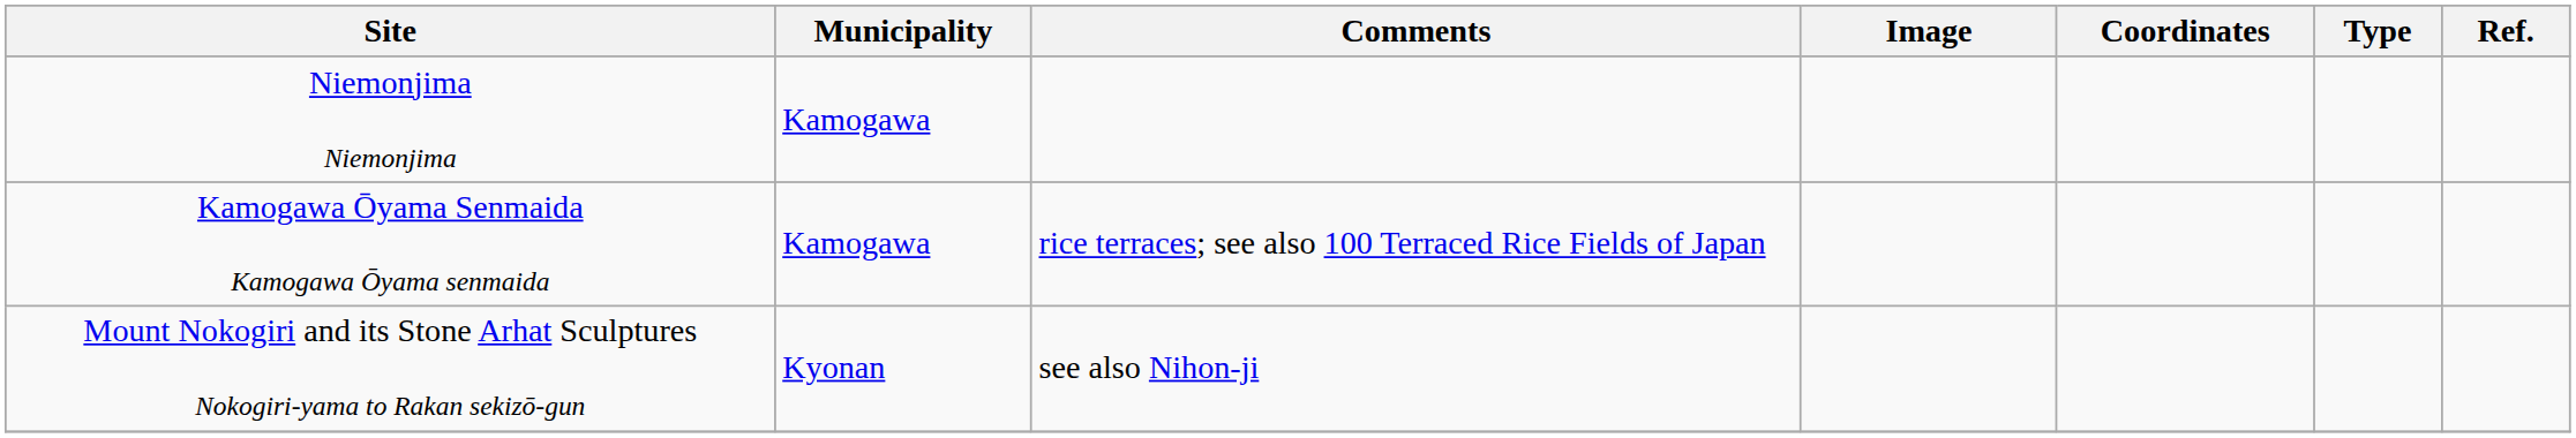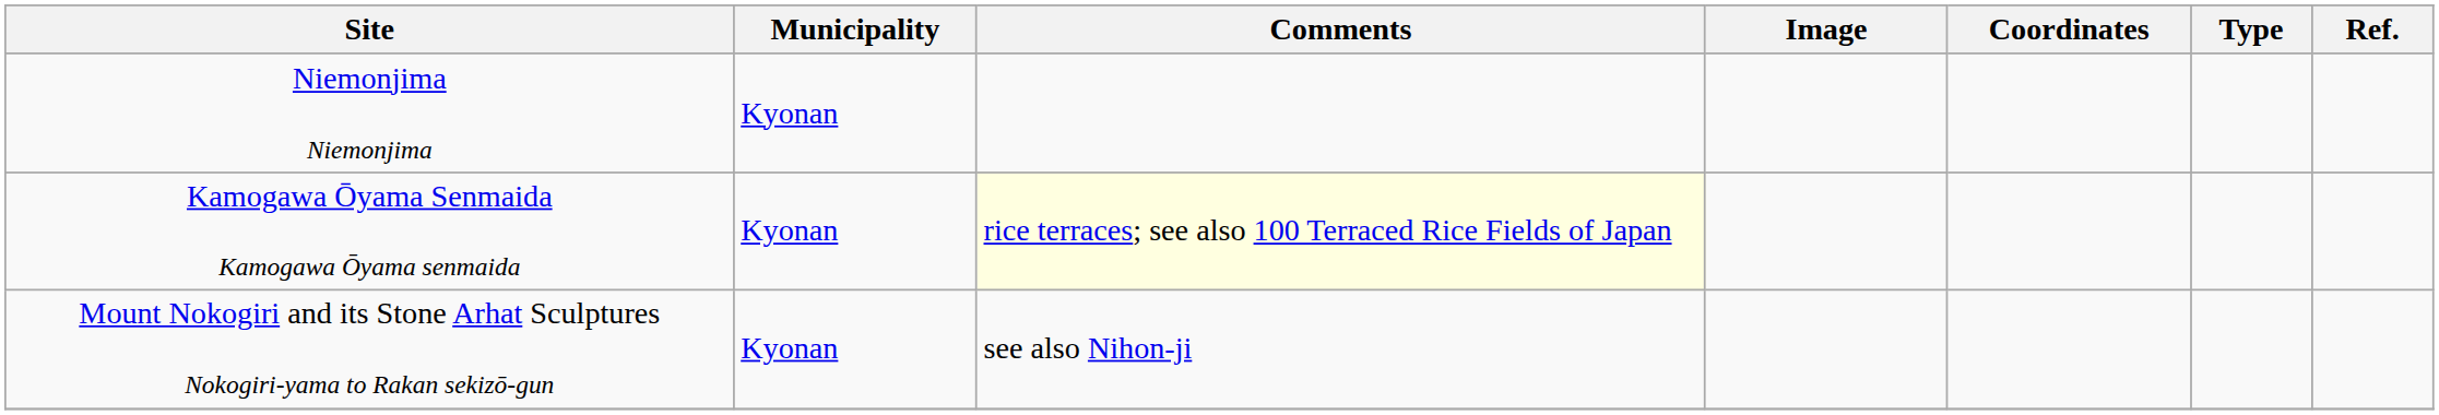 <table class="wikitable sortable"  style="width:100%;">
 <tr>
 <th width="30%" align="left">Site</th>
 <th width="10%" align="left">Municipality</th>
 <th width="30%" align="left" class="unsortable">Comments</th>
 <th width="10%" align="left"  class="unsortable">Image</th>
 <th width="10%" align="left" class="unsortable">Coordinates</th>
 <th width="5%" align="left">Type</th>
 <th width="5%" align="left"  class="unsortable">Ref.</th>
 </tr>
 <tr>
 <td align="center"><a href='#'>Niemonjima</a><br><br><small><em>Niemonjima</em></small></td>
-<td><a href='#'>Kamogawa</a></td>
+<td><a href='#'>Kyonan</a></td>
 <td></td>
 <td></td>
 <td></td>
 <td></td>
 <td></td>
 </tr>
 <tr>
 <td align="center"><a href='#'>Kamogawa Ōyama Senmaida</a><br><br><small><em>Kamogawa Ōyama senmaida</em></small></td>
-<td><a href='#'>Kamogawa</a></td>
-<td><a href='#'>rice terraces</a>; see also <a href='#'>100 Terraced Rice Fields of Japan</a></td>
+<td><a href='#'>Kyonan</a></td>
+<td style="background: lightyellow;"><a href='#'>rice terraces</a>; see also <a href='#'>100 Terraced Rice Fields of Japan</a></td>
 <td></td>
 <td></td>
 <td></td>
 <td></td>
 </tr>
 <tr>
 <td align="center"><a href='#'>Mount Nokogiri</a> and its Stone <a href='#'>Arhat</a> Sculptures<br><br><small><em>Nokogiri-yama to Rakan sekizō-gun</em></small></td>
 <td><a href='#'>Kyonan</a></td>
 <td>see also <a href='#'>Nihon-ji</a></td>
 <td></td>
 <td></td>
 <td></td>
 <td></td>
 </tr>
 <tr>
 </tr>
 </table>
